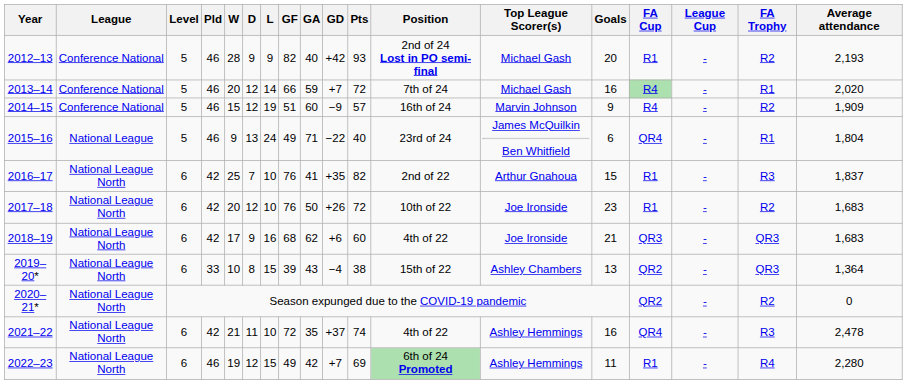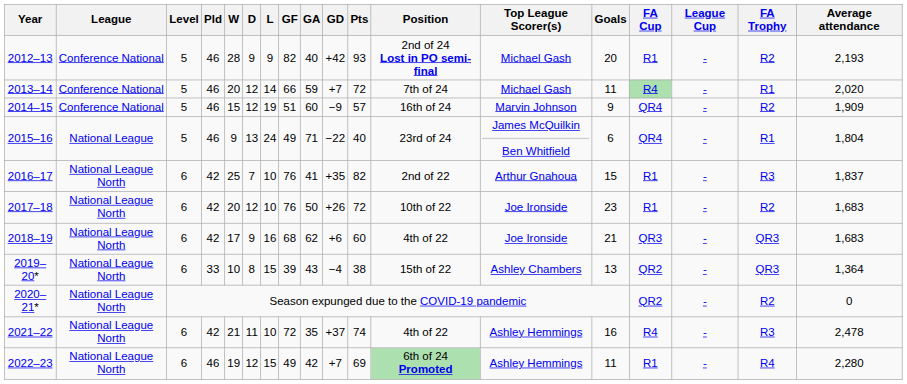 <table class="wikitable">
 <tr>
 <th>Year</th>
 <th>League</th>
 <th>Level</th>
 <th>Pld</th>
 <th>W</th>
 <th>D</th>
 <th>L</th>
 <th>GF</th>
 <th>GA</th>
 <th>GD</th>
 <th>Pts</th>
 <th>Position</th>
 <th>Top League Scorer(s)</th>
 <th>Goals</th>
 <th><a href='#'>FA Cup</a></th>
 <th><a href='#'>League Cup</a></th>
 <th><a href='#'>FA Trophy</a></th>
 <th>Average attendance</th>
 </tr>
 <tr style="text-align:center;">
 <td><a href='#'>2012–13</a></td>
 <td><a href='#'>Conference National</a></td>
 <td>5</td>
 <td>46</td>
 <td>28</td>
 <td>9</td>
 <td>9</td>
 <td>82</td>
 <td>40</td>
 <td>+42</td>
 <td>93</td>
 <td>2nd of 24<br><strong><a href='#'>Lost in PO semi-final</a></strong></td>
 <td><a href='#'>Michael Gash</a></td>
 <td>20</td>
 <td><a href='#'>R1</a></td>
 <td><a href='#'>-</a></td>
 <td><a href='#'>R2</a></td>
 <td>2,193</td>
 </tr>
 <tr style="text-align:center;">
 <td><a href='#'>2013–14</a></td>
 <td><a href='#'>Conference National</a></td>
 <td>5</td>
 <td>46</td>
 <td>20</td>
 <td>12</td>
 <td>14</td>
 <td>66</td>
 <td>59</td>
 <td>+7</td>
 <td>72</td>
 <td>7th of 24<br></td>
 <td><a href='#'>Michael Gash</a></td>
-<td>16</td>
+<td>11</td>
 <td style="background:#ace1af;"><a href='#'>R4</a></td>
 <td><a href='#'>-</a></td>
 <td><a href='#'>R1</a></td>
 <td>2,020</td>
 </tr>
 <tr style="text-align:center;">
 <td><a href='#'>2014–15</a></td>
 <td><a href='#'>Conference National</a></td>
 <td>5</td>
 <td>46</td>
 <td>15</td>
 <td>12</td>
 <td>19</td>
 <td>51</td>
 <td>60</td>
 <td>−9</td>
 <td>57</td>
 <td>16th of 24</td>
 <td><a href='#'>Marvin Johnson</a></td>
 <td>9</td>
-<td><a href='#'>R4</a></td>
+<td><a href='#'>QR4</a></td>
 <td><a href='#'>-</a></td>
 <td><a href='#'>R2</a></td>
 <td>1,909</td>
 </tr>
 <tr style="text-align:center;">
 <td><a href='#'>2015–16</a></td>
 <td><a href='#'>National League</a></td>
 <td>5</td>
 <td>46</td>
 <td>9</td>
 <td>13</td>
 <td>24</td>
 <td>49</td>
 <td>71</td>
 <td>−22</td>
 <td>40</td>
 <td>23rd of 24</td>
 <td><a href='#'>James McQuilkin</a><hr><a href='#'>Ben Whitfield</a></td>
 <td>6</td>
 <td><a href='#'>QR4</a></td>
 <td><a href='#'>-</a></td>
 <td><a href='#'>R1</a></td>
 <td>1,804</td>
 </tr>
 <tr style="text-align:center;">
 <td><a href='#'>2016–17</a></td>
 <td><a href='#'>National League North</a></td>
 <td>6</td>
 <td>42</td>
 <td>25</td>
 <td>7</td>
 <td>10</td>
 <td>76</td>
 <td>41</td>
 <td>+35</td>
 <td>82</td>
 <td>2nd of 22</td>
 <td><a href='#'>Arthur Gnahoua</a></td>
 <td>15</td>
 <td><a href='#'>R1</a></td>
 <td><a href='#'>-</a></td>
 <td><a href='#'>R3</a></td>
 <td>1,837</td>
 </tr>
 <tr style="text-align:center;">
 <td><a href='#'>2017–18</a></td>
 <td><a href='#'>National League North</a></td>
 <td>6</td>
 <td>42</td>
 <td>20</td>
 <td>12</td>
 <td>10</td>
 <td>76</td>
 <td>50</td>
 <td>+26</td>
 <td>72</td>
 <td>10th of 22</td>
 <td><a href='#'>Joe Ironside</a></td>
 <td>23</td>
 <td><a href='#'>R1</a></td>
 <td><a href='#'>-</a></td>
 <td><a href='#'>R2</a></td>
 <td>1,683</td>
 </tr>
 <tr style="text-align:center;">
 <td><a href='#'>2018–19</a></td>
 <td><a href='#'>National League North</a></td>
 <td>6</td>
 <td>42</td>
 <td>17</td>
 <td>9</td>
 <td>16</td>
 <td>68</td>
 <td>62</td>
 <td>+6</td>
 <td>60</td>
 <td>4th of 22</td>
 <td><a href='#'>Joe Ironside</a></td>
 <td>21</td>
 <td><a href='#'>QR3</a></td>
 <td><a href='#'>-</a></td>
 <td><a href='#'>QR3</a></td>
 <td>1,683</td>
 </tr>
 <tr style="text-align:center;">
 <td><a href='#'>2019–20</a>*</td>
 <td><a href='#'>National League North</a></td>
 <td>6</td>
 <td>33</td>
 <td>10</td>
 <td>8</td>
 <td>15</td>
 <td>39</td>
 <td>43</td>
 <td>−4</td>
 <td>38</td>
 <td>15th of 22</td>
 <td><a href='#'>Ashley Chambers</a></td>
 <td>13</td>
 <td><a href='#'>QR2</a></td>
 <td><a href='#'>-</a></td>
 <td><a href='#'>QR3</a></td>
 <td>1,364</td>
 </tr>
 <tr style="text-align:center;">
 <td><a href='#'>2020–21</a>*</td>
 <td><a href='#'>National League North</a></td>
 <td colspan="12">Season expunged due to the <a href='#'>COVID-19 pandemic</a></td>
 <td><a href='#'>QR2</a></td>
 <td><a href='#'>-</a></td>
 <td><a href='#'>R2</a></td>
 <td>0</td>
 </tr>
 <tr style="text-align:center;">
 <td><a href='#'>2021–22</a></td>
 <td><a href='#'>National League North</a></td>
 <td>6</td>
 <td>42</td>
 <td>21</td>
 <td>11</td>
 <td>10</td>
 <td>72</td>
 <td>35</td>
 <td>+37</td>
 <td>74</td>
 <td>4th of 22</td>
 <td><a href='#'>Ashley Hemmings</a></td>
 <td>16</td>
-<td><a href='#'>QR4</a></td>
+<td><a href='#'>R4</a></td>
 <td><a href='#'>-</a></td>
 <td><a href='#'>R3</a></td>
 <td>2,478</td>
 </tr>
 <tr style="text-align:center;">
 <td><a href='#'>2022–23</a></td>
 <td><a href='#'>National League North</a></td>
 <td>6</td>
 <td>46</td>
 <td>19</td>
 <td>12</td>
 <td>15</td>
 <td>49</td>
 <td>42</td>
 <td>+7</td>
 <td>69</td>
 <td style="background:#ace1af;">6th of 24<br><strong><a href='#'>Promoted</a></strong></td>
 <td><a href='#'>Ashley Hemmings</a></td>
 <td>11</td>
 <td><a href='#'>R1</a></td>
 <td><a href='#'>-</a></td>
 <td><a href='#'>R4</a></td>
 <td>2,280</td>
 </tr>
 </table>
